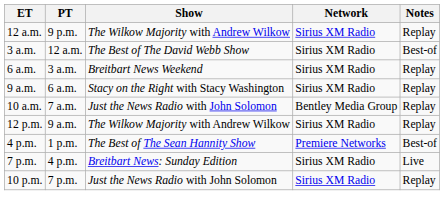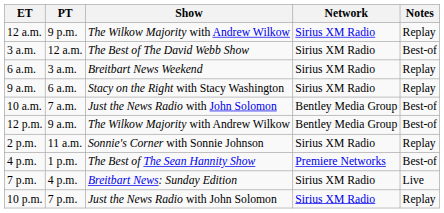 <table class="wikitable">
 <tr>
 <th>ET</th>
 <th>PT</th>
 <th>Show</th>
 <th>Network</th>
 <th>Notes</th>
 </tr>
 <tr>
 <td>12 a.m.</td>
 <td>9 p.m.</td>
 <td><em>The Wilkow Majority</em> with <a href='#'>Andrew Wilkow</a></td>
 <td><a href='#'>Sirius XM Radio</a></td>
 <td>Replay</td>
 </tr>
 <tr>
 <td>3 a.m.</td>
 <td>12 a.m.</td>
 <td><em>The Best of The David Webb Show</em></td>
 <td>Sirius XM Radio</td>
 <td>Best-of</td>
 </tr>
 <tr>
 <td>6 a.m.</td>
 <td>3 a.m.</td>
 <td><em>Breitbart News Weekend</em></td>
 <td>Sirius XM Radio</td>
 <td>Replay</td>
 </tr>
 <tr>
 <td>9 a.m.</td>
 <td>6 a.m.</td>
 <td><em>Stacy on the Right</em> with Stacy Washington</td>
 <td>Sirius XM Radio</td>
 <td>Replay</td>
 </tr>
 <tr>
 <td>10 a.m.</td>
 <td>7 a.m.</td>
 <td><em>Just the News Radio</em> with <a href='#'>John Solomon</a></td>
 <td>Bentley Media Group</td>
-<td>Replay</td>
+<td>Best-of</td>
 </tr>
 <tr>
 <td>12 p.m.</td>
 <td>9 a.m.</td>
 <td><em>The Wilkow Majority</em> with Andrew Wilkow</td>
+<td>Bentley Media Group</td>
+<td>Best-of</td>
+</tr>
+<tr>
+<td>2 p.m.</td>
+<td>11 a.m.</td>
+<td><em>Sonnie's Corner</em> with Sonnie Johnson</td>
 <td>Sirius XM Radio</td>
 <td>Replay</td>
 </tr>
 <tr>
 <td>4 p.m.</td>
 <td>1 p.m.</td>
 <td><em>The Best of <a href='#'>The Sean Hannity Show</a></em></td>
 <td><a href='#'>Premiere Networks</a></td>
 <td>Best-of</td>
 </tr>
 <tr>
 <td>7 p.m.</td>
 <td>4 p.m.</td>
 <td><em><a href='#'>Breitbart News</a>: Sunday Edition</em></td>
 <td>Sirius XM Radio</td>
 <td>Live</td>
 </tr>
 <tr>
 <td>10 p.m.</td>
 <td>7 p.m.</td>
 <td><em>Just the News Radio</em> with John Solomon</td>
 <td><a href='#'>Sirius XM Radio</a></td>
 <td>Replay</td>
 </tr>
 </table>
